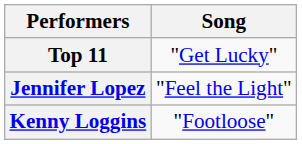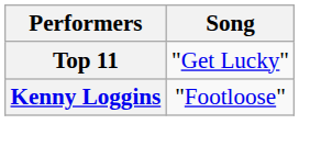 <table class="wikitable" style="text-align:center;">
 <tr>
 <th scope="col">Performers</th>
 <th scope="col">Song</th>
 </tr>
 <tr>
 <th scope="row">Top 11</th>
 <td>"<a href='#'>Get Lucky</a>"</td>
 </tr>
 <tr>
-<th scope="row"><a href='#'>Jennifer Lopez</a></th>
-<td>"<a href='#'>Feel the Light</a>"</td>
-</tr>
-<tr>
 <th scope="row"><a href='#'>Kenny Loggins</a></th>
 <td>"<a href='#'>Footloose</a>"</td>
 </tr>
 </table>
